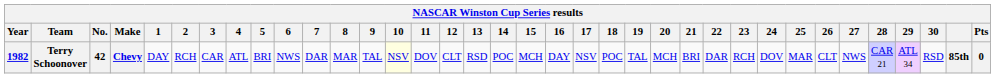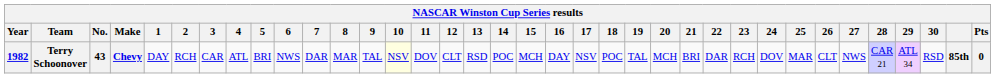 <table class="wikitable" style="text-align:center; font-size:75%">
 <tr>
 <th colspan=45><a href='#'>NASCAR Winston Cup Series</a> results</th>
 </tr>
 <tr>
 <th>Year</th>
 <th>Team</th>
 <th>No.</th>
 <th>Make</th>
 <th>1</th>
 <th>2</th>
 <th>3</th>
 <th>4</th>
 <th>5</th>
 <th>6</th>
 <th>7</th>
 <th>8</th>
 <th>9</th>
 <th>10</th>
 <th>11</th>
 <th>12</th>
 <th>13</th>
 <th>14</th>
 <th>15</th>
 <th>16</th>
 <th>17</th>
 <th>18</th>
 <th>19</th>
 <th>20</th>
 <th>21</th>
 <th>22</th>
 <th>23</th>
 <th>24</th>
 <th>25</th>
 <th>26</th>
 <th>27</th>
 <th>28</th>
 <th>29</th>
 <th>30</th>
 <th></th>
 <th>Pts</th>
 </tr>
 <tr>
 <th><a href='#'>1982</a></th>
 <th>Terry Schoonover</th>
-<th>42</th>
+<th>43</th>
 <th><a href='#'>Chevy</a></th>
 <td><a href='#'>DAY</a></td>
 <td><a href='#'>RCH</a></td>
 <td><a href='#'>CAR</a></td>
 <td><a href='#'>ATL</a></td>
 <td><a href='#'>BRI</a></td>
 <td><a href='#'>NWS</a></td>
 <td><a href='#'>DAR</a></td>
 <td><a href='#'>MAR</a></td>
 <td><a href='#'>TAL</a></td>
 <td style="background: lightyellow;"><a href='#'>NSV</a></td>
 <td><a href='#'>DOV</a></td>
 <td><a href='#'>CLT</a></td>
 <td><a href='#'>RSD</a></td>
 <td><a href='#'>POC</a></td>
 <td><a href='#'>MCH</a></td>
 <td><a href='#'>DAY</a></td>
 <td><a href='#'>NSV</a></td>
 <td><a href='#'>POC</a></td>
 <td><a href='#'>TAL</a></td>
 <td><a href='#'>MCH</a></td>
 <td><a href='#'>BRI</a></td>
 <td><a href='#'>DAR</a></td>
 <td><a href='#'>RCH</a></td>
 <td><a href='#'>DOV</a></td>
 <td><a href='#'>MAR</a></td>
 <td><a href='#'>CLT</a></td>
 <td><a href='#'>NWS</a></td>
 <td style="background:#CFCFFF;"><a href='#'>CAR</a><br><small>21</small></td>
 <td style="background:#EFCFFF;"><a href='#'>ATL</a><br><small>34</small></td>
 <td><a href='#'>RSD</a></td>
 <th>85th</th>
 <th>0</th>
 </tr>
 </table>
